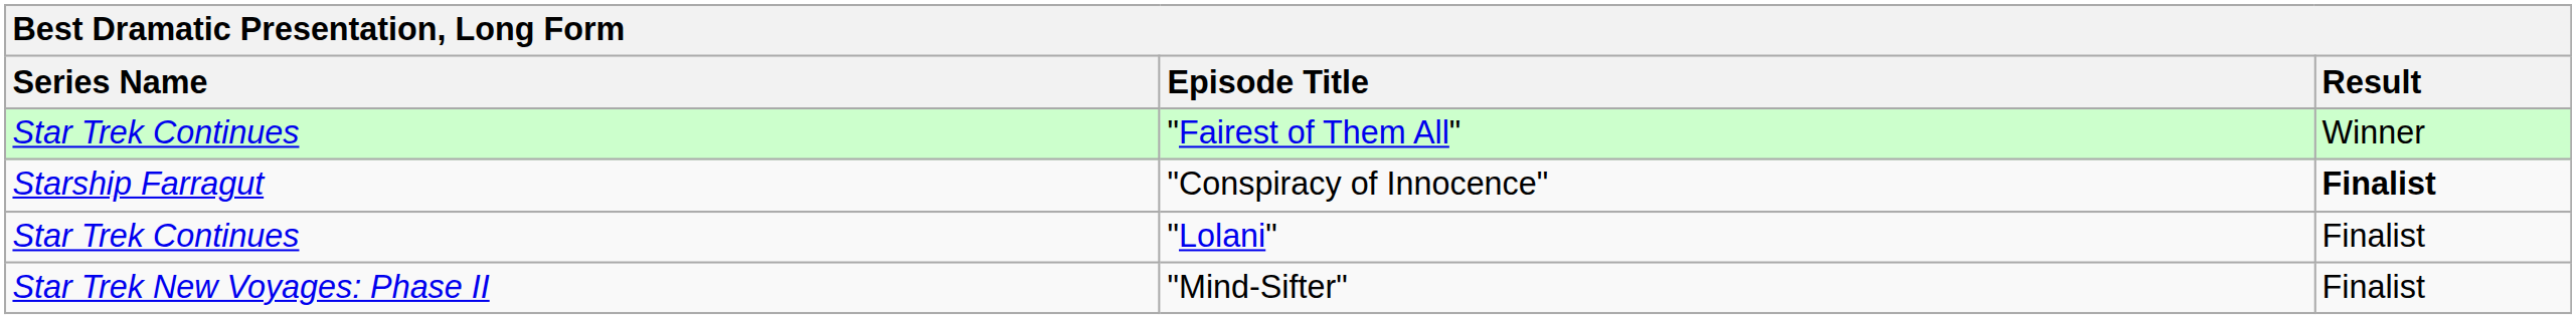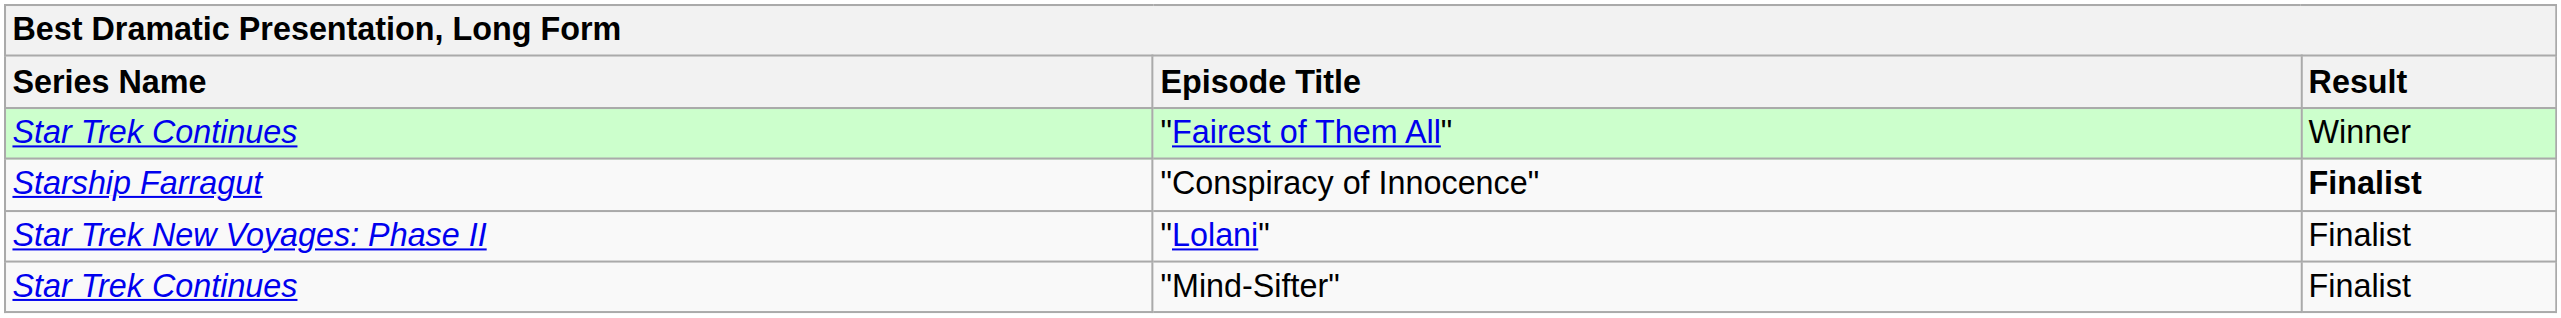 <table class="wikitable" width=100%>
 <tr>
 <th colspan="3" ! style="text-align:left;">Best Dramatic Presentation, Long Form</th>
 </tr>
 <tr>
 <th style="text-align:left; width: 45%;"><strong>Series Name</strong></th>
 <th style="text-align:left; width: 45%;"><strong>Episode Title</strong></th>
 <th style="text-align:left; width: 10%;"><strong>Result</strong></th>
 </tr>
 <tr style="background-color:#ccffcc;">
 <td><em><a href='#'>Star Trek Continues</a></em></td>
 <td>"<a href='#'>Fairest of Them All</a>"</td>
 <td>Winner</td>
 </tr>
 <tr>
 <td><em><a href='#'>Starship Farragut</a></em></td>
 <td>"Conspiracy of Innocence"</td>
 <td><strong>Finalist</strong></td>
 </tr>
 <tr>
-<td><em><a href='#'>Star Trek Continues</a></em></td>
+<td><em><a href='#'>Star Trek New Voyages: Phase II</a></em></td>
 <td>"<a href='#'>Lolani</a>"</td>
 <td>Finalist</td>
 </tr>
 <tr>
-<td><em><a href='#'>Star Trek New Voyages: Phase II</a></em></td>
+<td><em><a href='#'>Star Trek Continues</a></em></td>
 <td>"Mind-Sifter"</td>
 <td>Finalist</td>
 </tr>
 </table>
